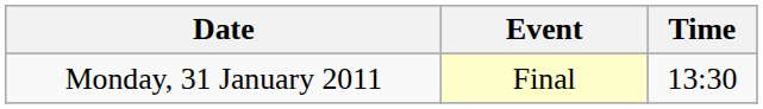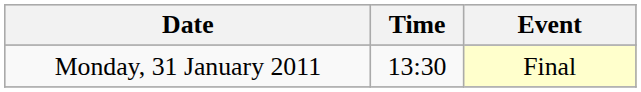 <table class = "wikitable" style="text-align:center;">
 <tr>
 <th width=220>Date</th>
+<th width=50>Time</th>
 <th width=100>Event</th>
-<th width=50>Time</th>
 </tr>
 <tr>
 <td>Monday, 31 January 2011</td>
+<td>13:30</td>
 <td bgcolor=ffffcc>Final</td>
-<td>13:30</td>
 </tr>
 </table>
